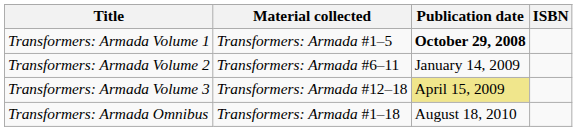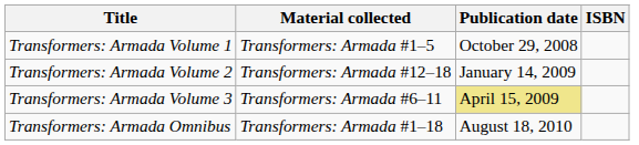 <table class="wikitable">
 <tr>
 </tr>
 <tr>
 <th>Title</th>
 <th>Material collected</th>
 <th>Publication date</th>
 <th>ISBN</th>
 </tr>
 <tr>
 <td><em>Transformers: Armada Volume 1</em></td>
 <td><em>Transformers: Armada</em> #1–5</td>
-<td><strong>October 29, 2008</strong></td>
+<td>October 29, 2008</td>
 <td></td>
 </tr>
 <tr>
 <td><em>Transformers: Armada Volume 2</em></td>
-<td><em>Transformers: Armada</em> #6–11</td>
+<td><em>Transformers: Armada</em> #12–18</td>
 <td>January 14, 2009</td>
 <td></td>
 </tr>
 <tr>
 <td><em>Transformers: Armada Volume 3</em></td>
-<td><em>Transformers: Armada</em> #12–18</td>
+<td><em>Transformers: Armada</em> #6–11</td>
 <td style="background: khaki;">April 15, 2009</td>
 <td></td>
 </tr>
 <tr>
 <td><em>Transformers: Armada Omnibus</em></td>
 <td><em>Transformers: Armada</em> #1–18</td>
 <td>August 18, 2010</td>
 <td></td>
 </tr>
 </table>
